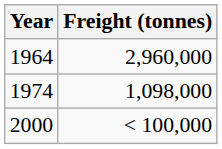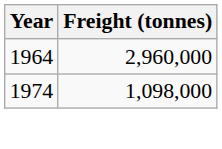 <table class="wikitable sortable" style="text-align:right">
 <tr>
 <th scope="col">Year</th>
 <th scope="col">Freight (tonnes)</th>
 </tr>
 <tr>
 <td>1964</td>
 <td>2,960,000</td>
 </tr>
 <tr>
 <td>1974</td>
 <td>1,098,000</td>
 </tr>
-<tr>
-<td>2000</td>
-<td>< 100,000</td>
-</tr>
 </table>
